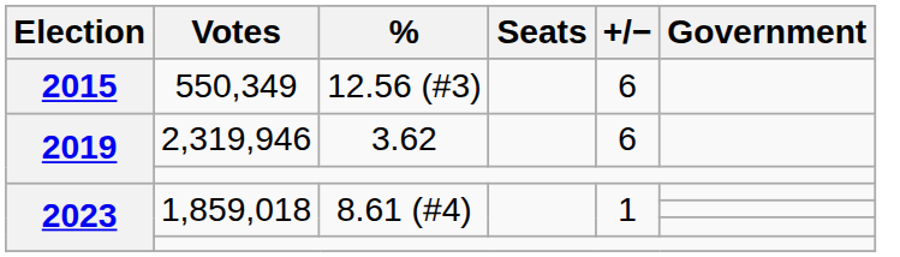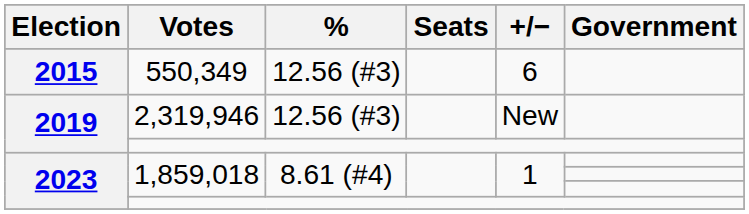 <table class="wikitable" style="text-align:center;">
 <tr>
 <th>Election</th>
 <th>Votes</th>
 <th>%</th>
 <th>Seats</th>
 <th>+/−</th>
 <th>Government</th>
 </tr>
 <tr>
 <th><a href='#'>2015</a></th>
 <td>550,349</td>
 <td>12.56 (#3)</td>
 <td></td>
 <td> 6</td>
 <td></td>
 </tr>
 <tr>
 <th rowspan="2"><a href='#'>2019</a></th>
 <td>2,319,946</td>
-<td>3.62 </td>
+<td>12.56 (#3)</td>
 <td></td>
-<td> 6</td>
+<td>New</td>
 <td></td>
 </tr>
 <tr>
 <td colspan="5"></td>
 </tr>
 <tr>
 <th rowspan="4"><a href='#'>2023</a></th>
 <td rowspan="3">1,859,018</td>
 <td rowspan="3">8.61 (#4)</td>
 <td rowspan="3"></td>
 <td rowspan="3"> 1</td>
 <td></td>
 </tr>
 <tr>
 <td> </td>
 </tr>
 <tr>
 <td> </td>
 </tr>
 <tr>
 <td colspan="5"></td>
 </tr>
 </table>
